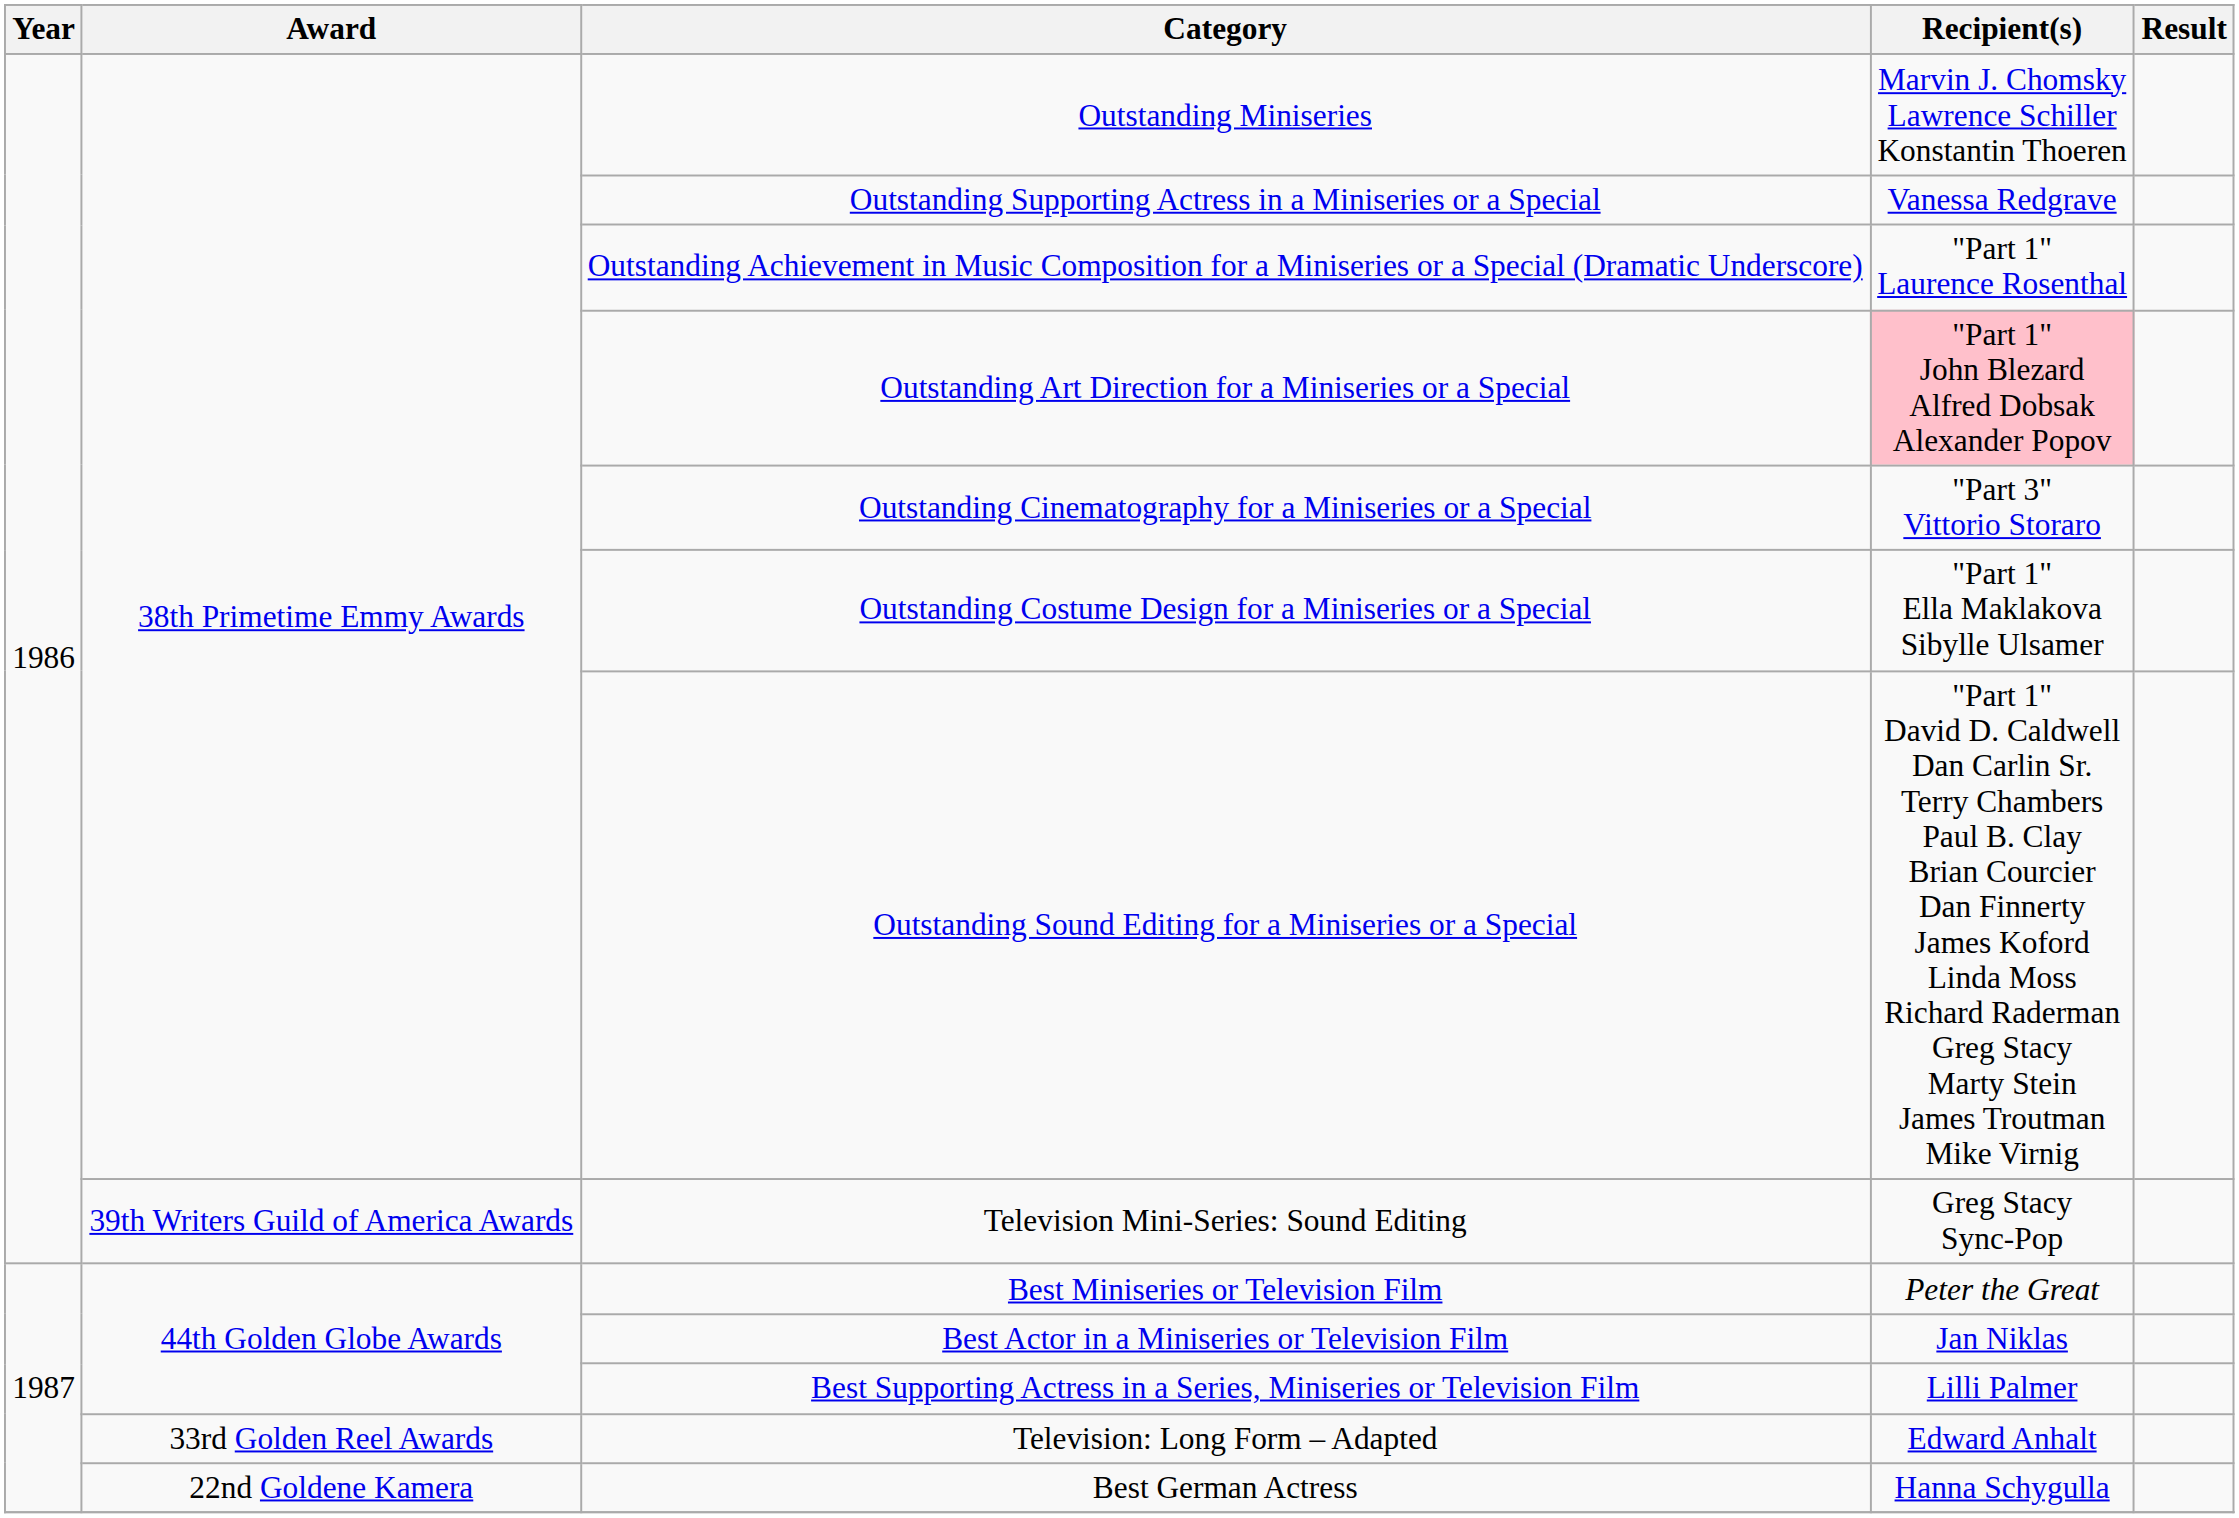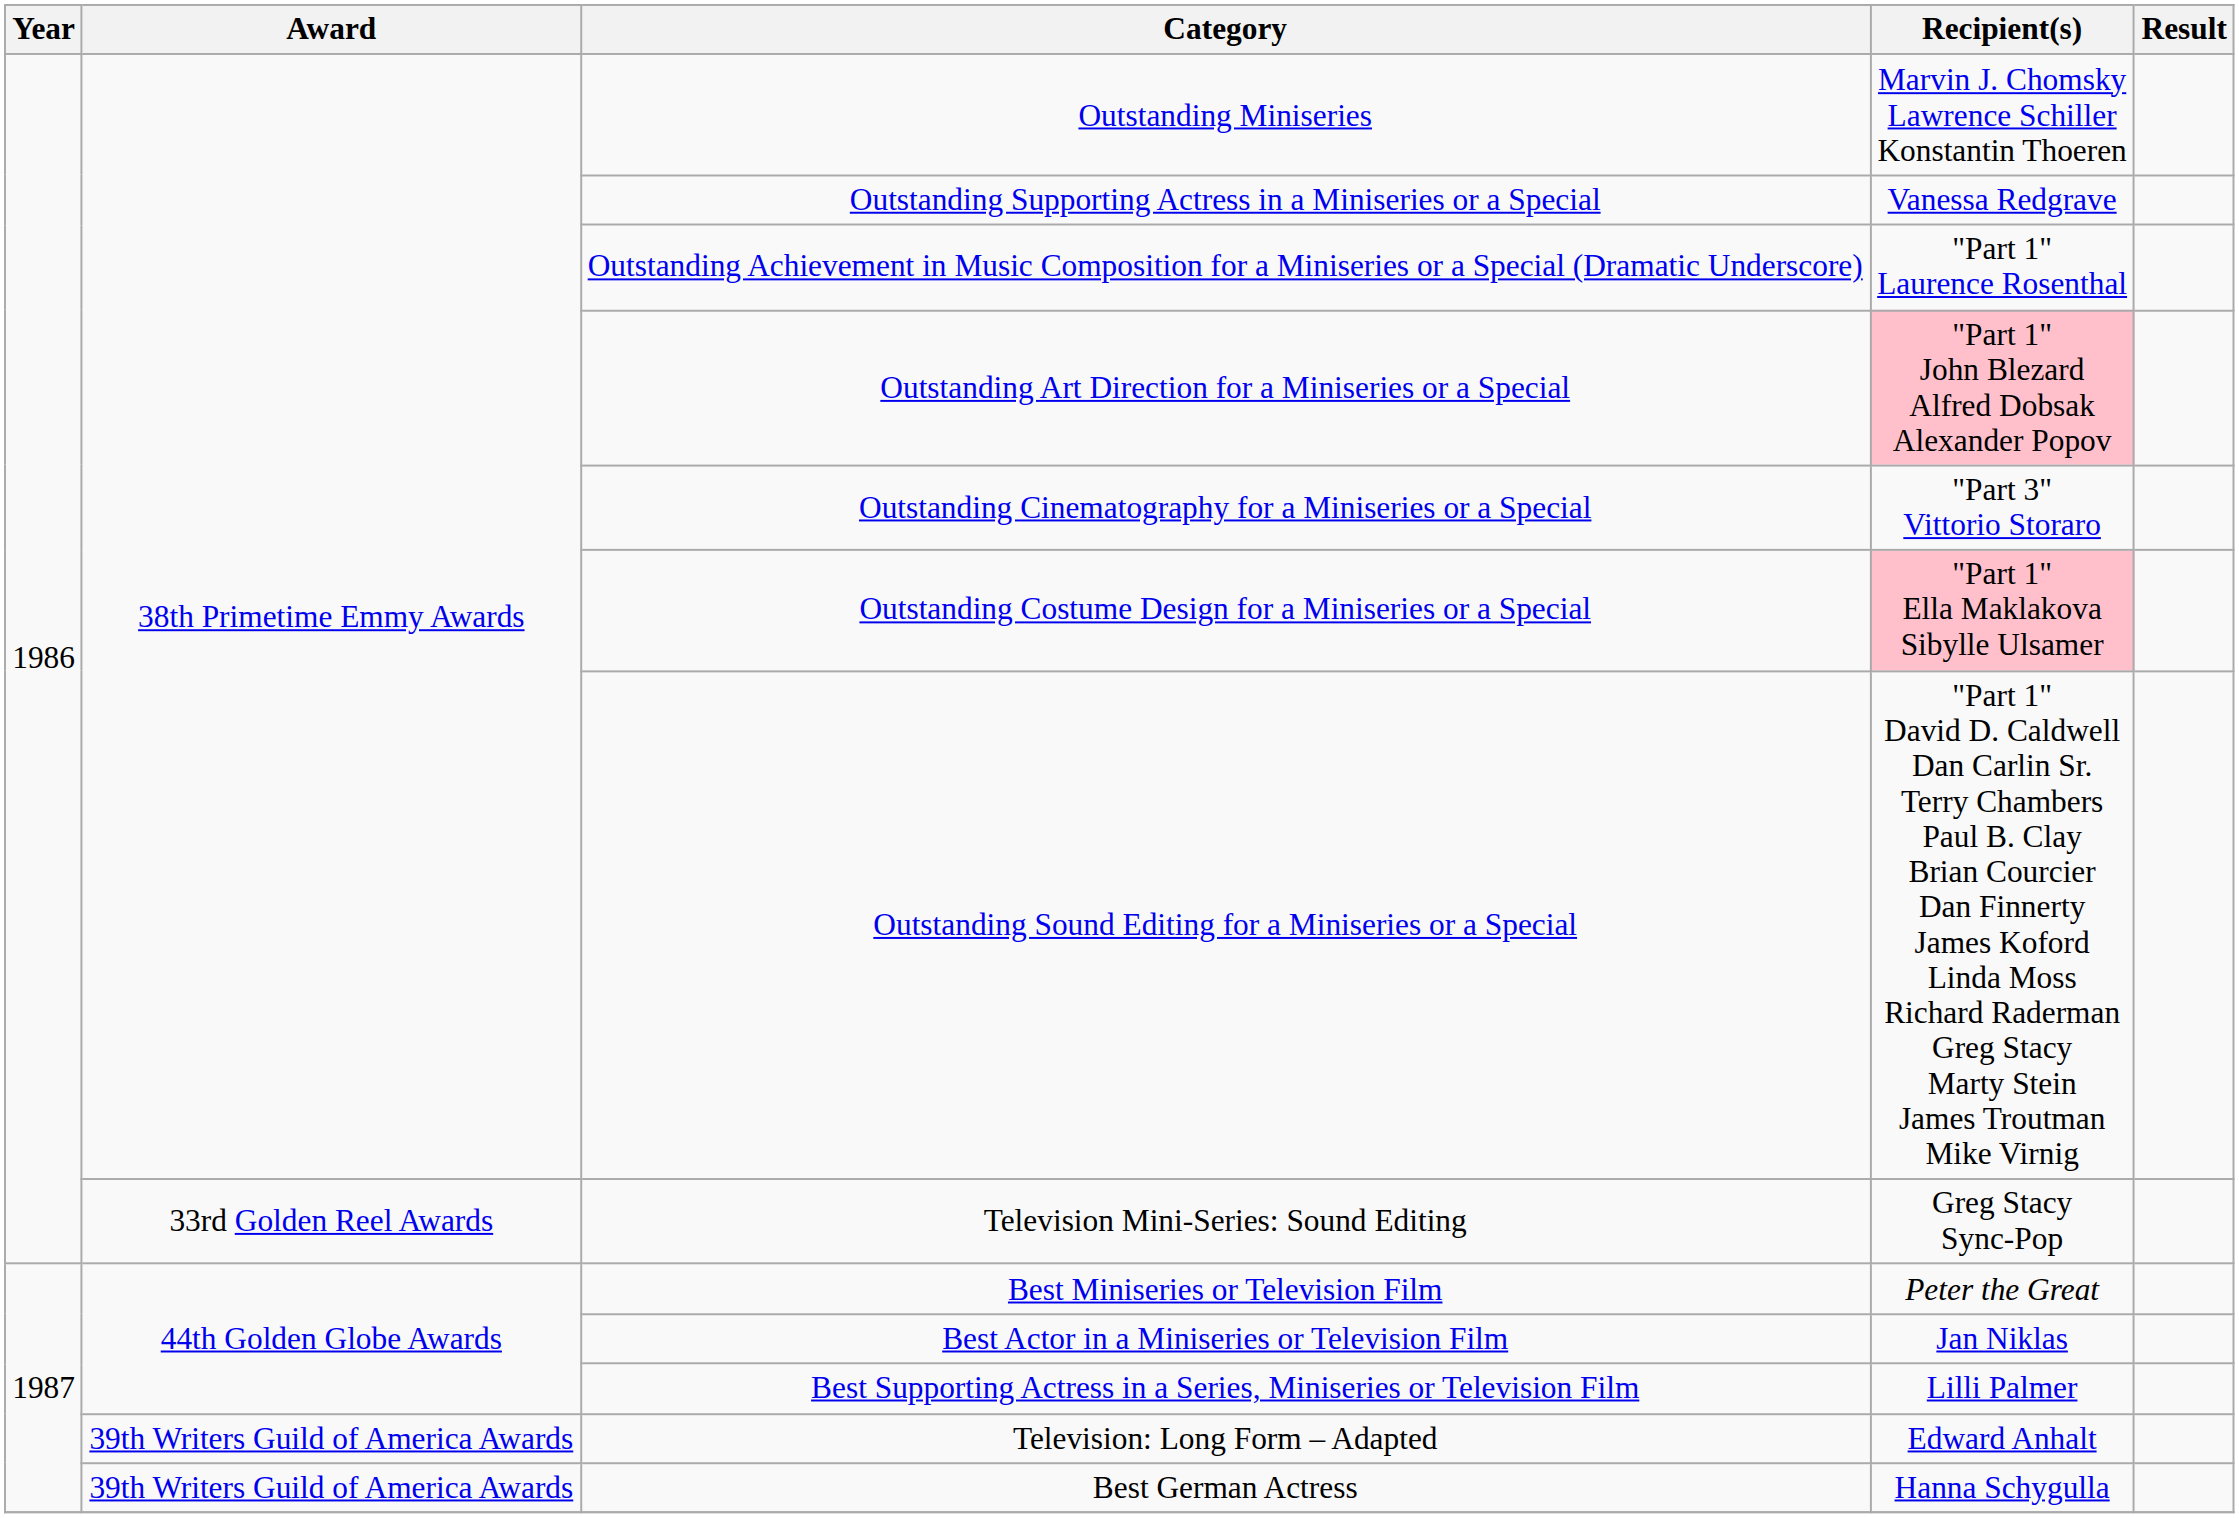 <table class="wikitable sortable plainrowheaders" style="text-align:center;">
 <tr>
 <th>Year</th>
 <th>Award</th>
 <th>Category</th>
 <th>Recipient(s)</th>
 <th>Result</th>
 </tr>
 <tr>
 <td rowspan="8">1986</td>
 <td rowspan="7"><a href='#'>38th Primetime Emmy Awards</a></td>
 <td><a href='#'>Outstanding Miniseries</a></td>
 <td><a href='#'>Marvin J. Chomsky</a> <br> <a href='#'>Lawrence Schiller</a> <br> Konstantin Thoeren</td>
 <td></td>
 </tr>
 <tr>
 <td><a href='#'>Outstanding Supporting Actress in a Miniseries or a Special</a></td>
 <td><a href='#'>Vanessa Redgrave</a></td>
 <td></td>
 </tr>
 <tr>
 <td><a href='#'>Outstanding Achievement in Music Composition for a Miniseries or a Special (Dramatic Underscore)</a></td>
 <td>"Part 1" <br> <a href='#'>Laurence Rosenthal</a></td>
 <td></td>
 </tr>
 <tr>
 <td><a href='#'>Outstanding Art Direction for a Miniseries or a Special</a></td>
 <td style="background: pink;">"Part 1" <br> John Blezard <br> Alfred Dobsak <br> Alexander Popov</td>
 <td></td>
 </tr>
 <tr>
 <td><a href='#'>Outstanding Cinematography for a Miniseries or a Special</a></td>
 <td>"Part 3" <br> <a href='#'>Vittorio Storaro</a></td>
 <td></td>
 </tr>
 <tr>
 <td><a href='#'>Outstanding Costume Design for a Miniseries or a Special</a></td>
-<td>"Part 1" <br> Ella Maklakova <br> Sibylle Ulsamer</td>
+<td style="background: pink;">"Part 1" <br> Ella Maklakova <br> Sibylle Ulsamer</td>
 <td></td>
 </tr>
 <tr>
 <td><a href='#'>Outstanding Sound Editing for a Miniseries or a Special</a></td>
 <td>"Part 1" <br> David D. Caldwell <br> Dan Carlin Sr. <br> Terry Chambers <br> Paul B. Clay <br> Brian Courcier <br> Dan Finnerty <br> James Koford <br> Linda Moss <br> Richard Raderman <br> Greg Stacy <br> Marty Stein <br> James Troutman <br> Mike Virnig</td>
 <td></td>
 </tr>
 <tr>
-<td><a href='#'>39th Writers Guild of America Awards</a></td>
+<td>33rd <a href='#'>Golden Reel Awards</a></td>
 <td>Television Mini-Series: Sound Editing</td>
 <td>Greg Stacy <br> Sync-Pop</td>
 <td></td>
 </tr>
 <tr>
 <td rowspan="5">1987</td>
 <td rowspan="3"><a href='#'>44th Golden Globe Awards</a></td>
 <td><a href='#'>Best Miniseries or Television Film</a></td>
 <td><em>Peter the Great</em></td>
 <td></td>
 </tr>
 <tr>
 <td><a href='#'>Best Actor in a Miniseries or Television Film</a></td>
 <td><a href='#'>Jan Niklas</a></td>
 <td></td>
 </tr>
 <tr>
 <td><a href='#'>Best Supporting Actress in a Series, Miniseries or Television Film</a></td>
 <td><a href='#'>Lilli Palmer</a></td>
 <td></td>
 </tr>
 <tr>
-<td>33rd <a href='#'>Golden Reel Awards</a></td>
+<td><a href='#'>39th Writers Guild of America Awards</a></td>
 <td>Television: Long Form – Adapted</td>
 <td><a href='#'>Edward Anhalt</a></td>
 <td></td>
 </tr>
 <tr>
-<td>22nd <a href='#'>Goldene Kamera</a></td>
+<td><a href='#'>39th Writers Guild of America Awards</a></td>
 <td>Best German Actress</td>
 <td><a href='#'>Hanna Schygulla</a></td>
 <td></td>
 </tr>
 <tr>
 </tr>
 </table>
